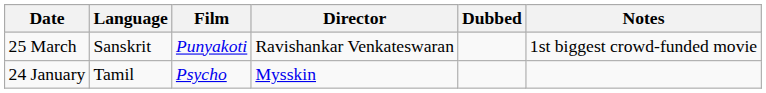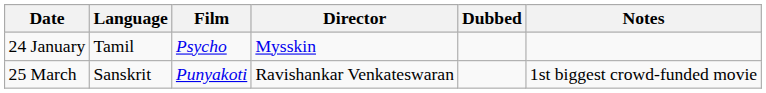 <table class="wikitable sortable">
 <tr bgcolor="#CCCCCC" align="center"|->
 <th>Date</th>
 <th>Language</th>
 <th>Film</th>
 <th>Director</th>
 <th>Dubbed</th>
 <th>Notes</th>
 </tr>
 <tr>
+<td>24 January</td>
+<td>Tamil</td>
+<td><em><a href='#'>Psycho</a></em></td>
+<td><a href='#'>Mysskin</a></td>
+<td></td>
+<td></td>
+</tr>
+<tr>
 <td>25 March</td>
 <td>Sanskrit</td>
 <td><em><a href='#'>Punyakoti</a></em></td>
 <td>Ravishankar Venkateswaran</td>
 <td></td>
 <td>1st biggest crowd-funded movie</td>
 </tr>
-<tr>
-<td>24 January</td>
-<td>Tamil</td>
-<td><em><a href='#'>Psycho</a></em></td>
-<td><a href='#'>Mysskin</a></td>
-<td></td>
-<td></td>
-</tr>
 </table>
